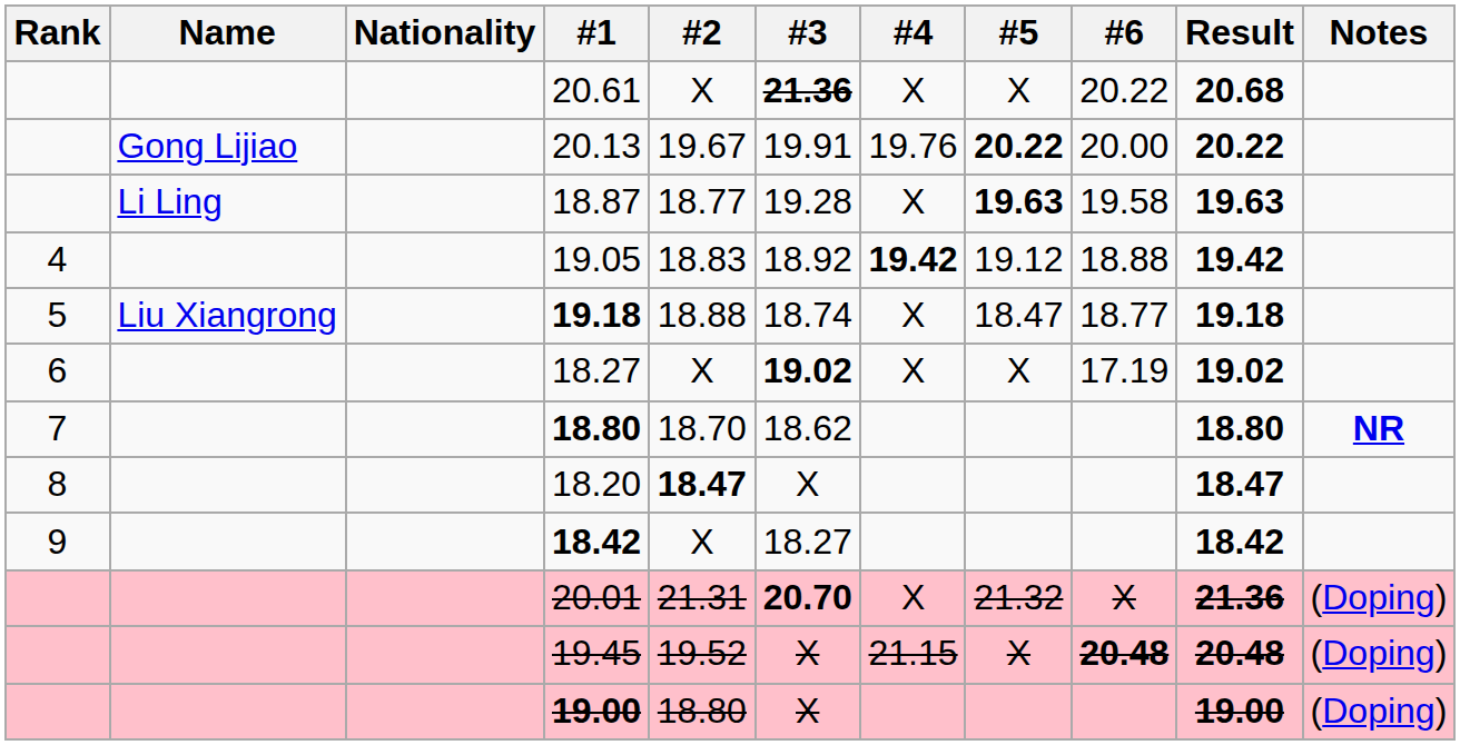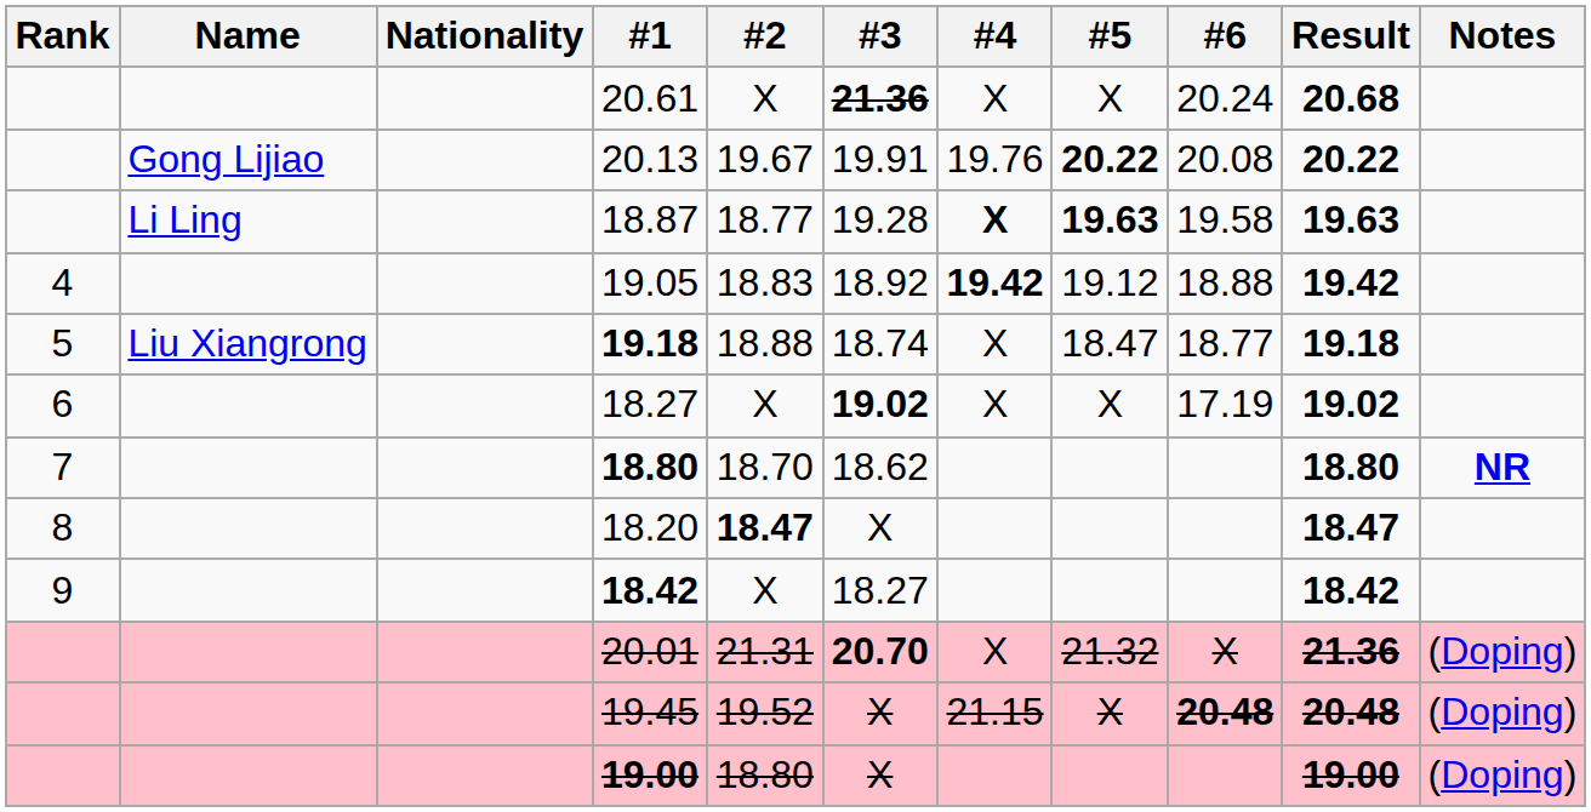 <table class="wikitable sortable" style="text-align:center">
 <tr>
 <th>Rank</th>
 <th>Name</th>
 <th>Nationality</th>
 <th>#1</th>
 <th>#2</th>
 <th>#3</th>
 <th>#4</th>
 <th>#5</th>
 <th>#6</th>
 <th>Result</th>
 <th class="unsortable">Notes</th>
 </tr>
 <tr>
 <td></td>
 <td align="left"></td>
 <td align="left"></td>
 <td>20.61</td>
 <td>X</td>
 <td><s><strong>21.36</strong> </s></td>
 <td>X</td>
 <td>X</td>
-<td>20.22</td>
+<td>20.24</td>
 <td><strong>20.68</strong></td>
 <td></td>
 </tr>
 <tr>
 <td></td>
 <td align="left"><a href='#'>Gong Lijiao</a></td>
 <td align="left"></td>
 <td>20.13</td>
 <td>19.67</td>
 <td>19.91</td>
 <td>19.76</td>
 <td><strong>20.22</strong></td>
-<td>20.00</td>
+<td>20.08</td>
 <td><strong>20.22</strong></td>
 <td></td>
 </tr>
 <tr>
 <td></td>
 <td align="left"><a href='#'>Li Ling</a></td>
 <td align="left"></td>
 <td>18.87</td>
 <td>18.77</td>
 <td>19.28</td>
-<td>X</td>
+<td><strong>X</strong></td>
 <td><strong>19.63</strong></td>
 <td>19.58</td>
 <td><strong>19.63</strong></td>
 <td></td>
 </tr>
 <tr>
 <td>4</td>
 <td align="left"></td>
 <td align="left"></td>
 <td>19.05</td>
 <td>18.83</td>
 <td>18.92</td>
 <td><strong>19.42</strong></td>
 <td>19.12</td>
 <td>18.88</td>
 <td><strong>19.42</strong></td>
 <td></td>
 </tr>
 <tr>
 <td>5</td>
 <td align="left"><a href='#'>Liu Xiangrong</a></td>
 <td align="left"></td>
 <td><strong>19.18</strong></td>
 <td>18.88</td>
 <td>18.74</td>
 <td>X</td>
 <td>18.47</td>
 <td>18.77</td>
 <td><strong>19.18</strong></td>
 <td></td>
 </tr>
 <tr>
 <td>6</td>
 <td align="left"></td>
 <td align="left"></td>
 <td>18.27</td>
 <td>X</td>
 <td><strong>19.02</strong></td>
 <td>X</td>
 <td>X</td>
 <td>17.19</td>
 <td><strong>19.02</strong></td>
 <td></td>
 </tr>
 <tr>
 <td>7</td>
 <td align="left"></td>
 <td align="left"></td>
 <td><strong>18.80</strong></td>
 <td>18.70</td>
 <td>18.62</td>
 <td></td>
 <td></td>
 <td></td>
 <td><strong>18.80</strong></td>
 <td><strong><a href='#'>NR</a></strong></td>
 </tr>
 <tr>
 <td>8</td>
 <td align="left"></td>
 <td align="left"></td>
 <td>18.20</td>
 <td><strong>18.47</strong></td>
 <td>X</td>
 <td></td>
 <td></td>
 <td></td>
 <td><strong>18.47</strong></td>
 <td></td>
 </tr>
 <tr>
 <td>9</td>
 <td align="left"></td>
 <td align="left"></td>
 <td><strong>18.42</strong></td>
 <td>X</td>
 <td>18.27</td>
 <td></td>
 <td></td>
 <td></td>
 <td><strong>18.42</strong></td>
 <td></td>
 </tr>
 <tr bgcolor=pink>
 <td></td>
 <td align="left"></td>
 <td align="left"></td>
 <td><s>20.01 </s></td>
 <td><s>21.31 </s></td>
 <td><strong>20.70</strong></td>
 <td>X</td>
 <td><s>21.32 </s></td>
 <td><s>X </s></td>
 <td><s><strong>21.36</strong> </s></td>
 <td> (<a href='#'>Doping</a>)</td>
 </tr>
 <tr bgcolor=pink>
 <td></td>
 <td align="left"></td>
 <td align="left"></td>
 <td><s>19.45</s></td>
 <td><s>19.52</s></td>
 <td><s>X</s></td>
 <td><s>21.15 </s></td>
 <td><s>X</s></td>
 <td><s><strong>20.48</strong></s></td>
 <td><s><strong>20.48</strong></s></td>
 <td> (<a href='#'>Doping</a>)</td>
 </tr>
 <tr bgcolor=pink>
 <td></td>
 <td align="left"></td>
 <td align="left"></td>
 <td><s><strong>19.00</strong></s></td>
 <td><s>18.80</s></td>
 <td><s>X</s></td>
 <td></td>
 <td></td>
 <td></td>
 <td><s><strong>19.00</strong></s></td>
 <td> (<a href='#'>Doping</a>)</td>
 </tr>
 </table>
